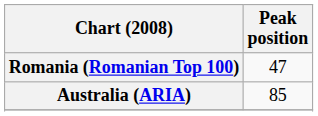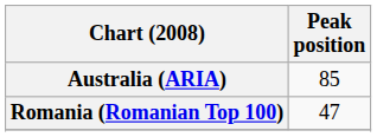 <table class="wikitable sortable plainrowheaders" style="text-align:center;">
 <tr>
 <th scope="col">Chart (2008)</th>
 <th scope="col">Peak<br>position</th>
 </tr>
 <tr>
+<th scope="row">Australia (<a href='#'>ARIA</a>)</th>
+<td>85</td>
+</tr>
+<tr>
 <th scope="row">Romania (<a href='#'>Romanian Top 100</a>)</th>
 <td>47</td>
-</tr>
-<tr>
-<th scope="row">Australia (<a href='#'>ARIA</a>)</th>
-<td>85</td>
 </tr>
 <tr>
 </tr>
 <tr>
 </tr>
 <tr>
 </tr>
 </table>
